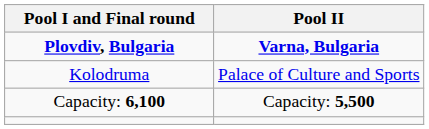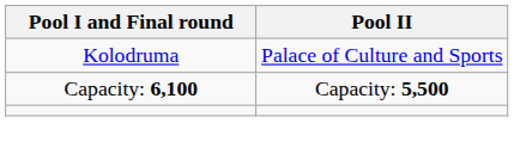 <table class=wikitable style=text-align:center>
 <tr>
 <th width=50%>Pool I and Final round</th>
 <th width=50%>Pool II</th>
-</tr>
-<tr>
-<td><strong> <a href='#'>Plovdiv</a>, <a href='#'>Bulgaria</a></strong></td>
-<td><strong> <a href='#'>Varna, Bulgaria</a></strong></td>
 </tr>
 <tr>
 <td><a href='#'>Kolodruma</a></td>
 <td><a href='#'>Palace of Culture and Sports</a></td>
 </tr>
 <tr>
 <td>Capacity: <strong>6,100</strong></td>
 <td>Capacity: <strong>5,500</strong></td>
 </tr>
 <tr>
 <td></td>
 <td></td>
 </tr>
 </table>
